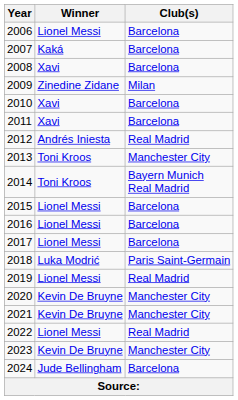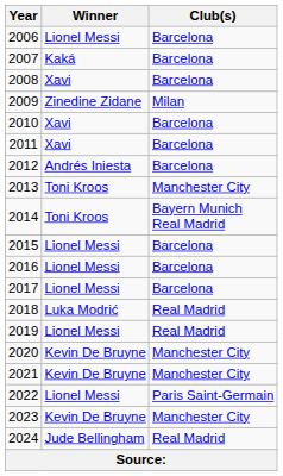 <table class="wikitable">
 <tr>
 <th>Year</th>
 <th>Winner</th>
 <th>Club(s)</th>
 </tr>
 <tr>
 <td align="center">2006</td>
 <td> <a href='#'>Lionel Messi</a></td>
 <td> <a href='#'>Barcelona</a></td>
 </tr>
 <tr>
 <td align="center">2007</td>
 <td> <a href='#'>Kaká</a></td>
 <td> <a href='#'>Barcelona</a></td>
 </tr>
 <tr>
 <td align="center">2008</td>
 <td> <a href='#'>Xavi</a></td>
 <td> <a href='#'>Barcelona</a></td>
 </tr>
 <tr>
 <td align="center">2009</td>
 <td> <a href='#'>Zinedine Zidane</a></td>
 <td> <a href='#'>Milan</a></td>
 </tr>
 <tr>
 <td align="center">2010</td>
 <td> <a href='#'>Xavi</a></td>
 <td> <a href='#'>Barcelona</a></td>
 </tr>
 <tr>
 <td align="center">2011</td>
 <td> <a href='#'>Xavi</a></td>
 <td> <a href='#'>Barcelona</a></td>
 </tr>
 <tr>
 <td align="center">2012</td>
 <td> <a href='#'>Andrés Iniesta</a></td>
-<td> <a href='#'>Real Madrid</a></td>
+<td> <a href='#'>Barcelona</a></td>
 </tr>
 <tr>
 <td align="center">2013</td>
 <td> <a href='#'>Toni Kroos</a></td>
 <td> <a href='#'>Manchester City</a></td>
 </tr>
 <tr>
 <td align="center">2014</td>
 <td> <a href='#'>Toni Kroos</a></td>
 <td> <a href='#'>Bayern Munich</a><br> <a href='#'>Real Madrid</a></td>
 </tr>
 <tr>
 <td align="center">2015</td>
 <td> <a href='#'>Lionel Messi</a></td>
 <td> <a href='#'>Barcelona</a></td>
 </tr>
 <tr>
 <td align="center">2016</td>
 <td> <a href='#'>Lionel Messi</a></td>
 <td> <a href='#'>Barcelona</a></td>
 </tr>
 <tr>
 <td align="center">2017</td>
 <td> <a href='#'>Lionel Messi</a></td>
 <td> <a href='#'>Barcelona</a></td>
 </tr>
 <tr>
 <td align="center">2018</td>
 <td> <a href='#'>Luka Modrić</a></td>
-<td> <a href='#'>Paris Saint-Germain</a></td>
+<td> <a href='#'>Real Madrid</a></td>
 </tr>
 <tr>
 <td align="center">2019</td>
 <td> <a href='#'>Lionel Messi</a></td>
 <td> <a href='#'>Real Madrid</a></td>
 </tr>
 <tr>
 <td align="center">2020</td>
 <td> <a href='#'>Kevin De Bruyne</a></td>
 <td> <a href='#'>Manchester City</a></td>
 </tr>
 <tr>
 <td>2021</td>
 <td> <a href='#'>Kevin De Bruyne</a></td>
 <td> <a href='#'>Manchester City</a></td>
 </tr>
 <tr>
 <td>2022</td>
 <td> <a href='#'>Lionel Messi</a></td>
-<td> <a href='#'>Real Madrid</a></td>
+<td> <a href='#'>Paris Saint-Germain</a></td>
 </tr>
 <tr>
 <td>2023</td>
 <td> <a href='#'>Kevin De Bruyne</a></td>
 <td> <a href='#'>Manchester City</a></td>
 </tr>
 <tr>
 <td>2024</td>
 <td> <a href='#'>Jude Bellingham</a></td>
-<td> <a href='#'>Barcelona</a></td>
+<td> <a href='#'>Real Madrid</a></td>
 </tr>
 <tr>
 <th colspan =4>Source:</th>
 </tr>
 </table>
